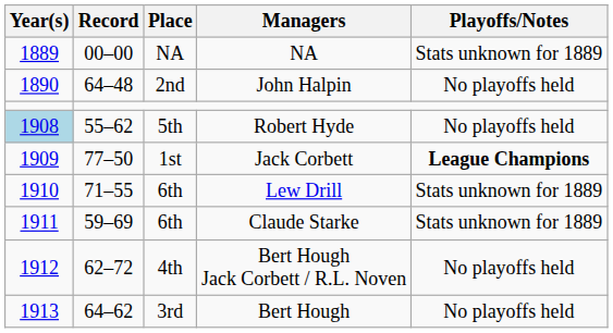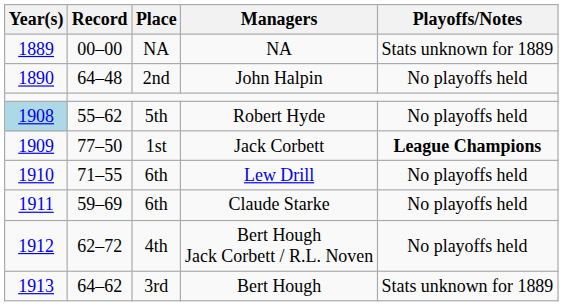 <table class="wikitable" style="text-align:center; font-size: 95%;">
 <tr>
 <th>Year(s)</th>
 <th>Record</th>
 <th>Place</th>
 <th>Managers</th>
 <th>Playoffs/Notes</th>
 </tr>
 <tr align=center>
 <td><a href='#'>1889</a></td>
 <td>00–00</td>
 <td>NA</td>
 <td>NA</td>
 <td>Stats unknown for 1889</td>
 </tr>
 <tr align=center>
 <td><a href='#'>1890</a></td>
 <td>64–48</td>
 <td>2nd</td>
 <td>John Halpin</td>
 <td>No playoffs held</td>
 </tr>
 <tr align=center>
 <td></td>
 </tr>
 <tr align=center>
 <td style="background: lightblue;"><a href='#'>1908</a></td>
 <td>55–62</td>
 <td>5th</td>
 <td>Robert Hyde</td>
 <td>No playoffs held</td>
 </tr>
 <tr align=center>
 <td><a href='#'>1909</a></td>
 <td>77–50</td>
 <td>1st</td>
 <td>Jack Corbett</td>
 <td><strong>League Champions</strong></td>
 </tr>
 <tr align=center>
 <td><a href='#'>1910</a></td>
 <td>71–55</td>
 <td>6th</td>
 <td><a href='#'>Lew Drill</a></td>
-<td>Stats unknown for 1889</td>
+<td>No playoffs held</td>
 </tr>
 <tr align=center>
 <td><a href='#'>1911</a></td>
 <td>59–69</td>
 <td>6th</td>
 <td>Claude Starke</td>
-<td>Stats unknown for 1889</td>
+<td>No playoffs held</td>
 </tr>
 <tr align=center>
 <td><a href='#'>1912</a></td>
 <td>62–72</td>
 <td>4th</td>
 <td>Bert Hough <br>Jack Corbett / R.L. Noven</td>
 <td>No playoffs held</td>
 </tr>
 <tr align=center>
 <td><a href='#'>1913</a></td>
 <td>64–62</td>
 <td>3rd</td>
 <td>Bert Hough</td>
-<td>No playoffs held</td>
+<td>Stats unknown for 1889</td>
 </tr>
 </table>
